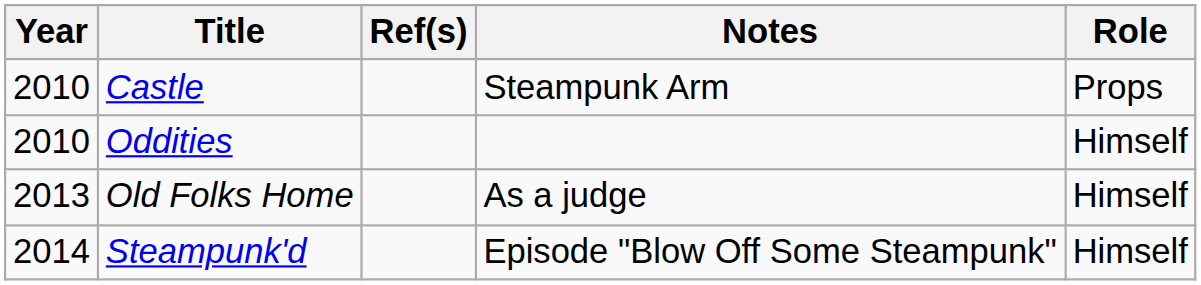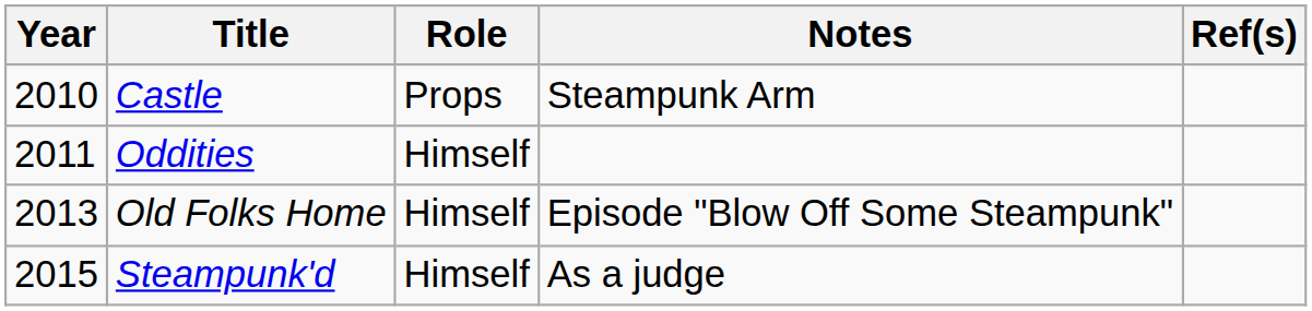 <table class="wikitable sortable">
 <tr>
 <th>Year</th>
 <th>Title</th>
+<th>Role</th>
+<th>Notes</th>
 <th>Ref(s)</th>
-<th>Notes</th>
-<th>Role</th>
 </tr>
 <tr>
 <td>2010</td>
 <td><em><a href='#'>Castle</a></em></td>
+<td>Props</td>
+<td>Steampunk Arm</td>
 <td><br></td>
-<td>Steampunk Arm</td>
-<td>Props</td>
 </tr>
 <tr>
-<td>2010</td>
+<td>2011</td>
 <td><em><a href='#'>Oddities</a></em></td>
+<td>Himself</td>
 <td></td>
 <td></td>
-<td>Himself</td>
 </tr>
 <tr>
 <td>2013</td>
 <td><em>Old Folks Home</em></td>
+<td>Himself</td>
+<td>Episode "Blow Off Some Steampunk"</td>
 <td></td>
-<td>As a judge</td>
-<td>Himself</td>
 </tr>
 <tr>
-<td>2014</td>
+<td>2015</td>
 <td><em><a href='#'>Steampunk'd</a></em></td>
+<td>Himself</td>
+<td>As a judge</td>
 <td></td>
-<td>Episode "Blow Off Some Steampunk"</td>
-<td>Himself</td>
 </tr>
 </table>
